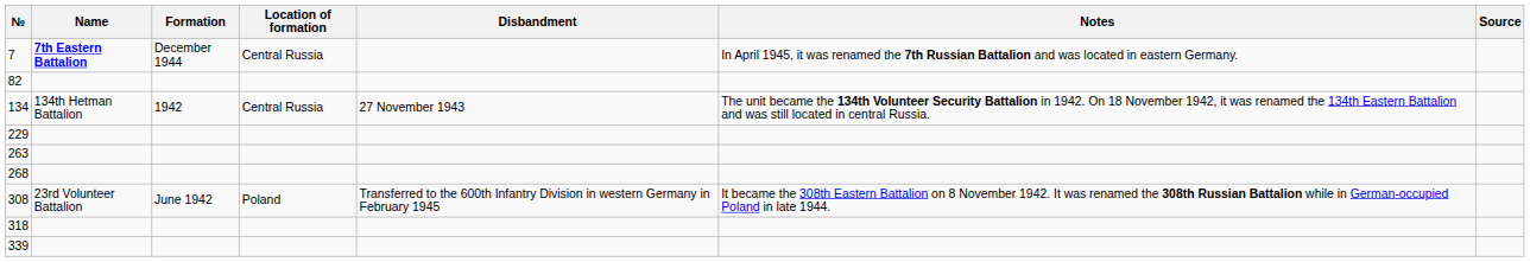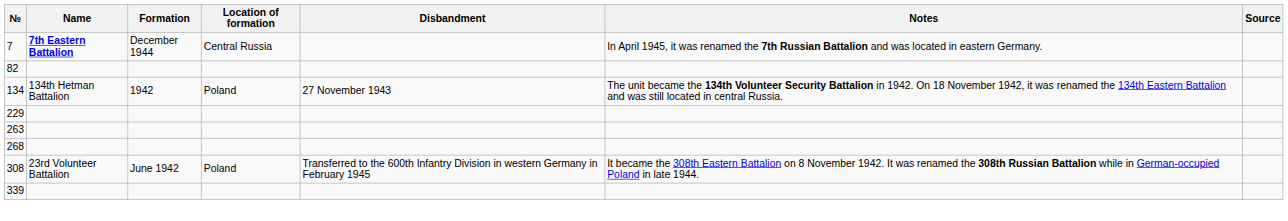 <table class="wikitable sortable">
 <tr>
 <th>№</th>
 <th>Name</th>
 <th>Formation</th>
 <th>Location of formation</th>
 <th>Disbandment</th>
 <th>Notes</th>
 <th>Source</th>
 </tr>
 <tr>
 <td>7</td>
 <td><strong><a href='#'>7th Eastern Battalion</a></strong></td>
 <td>December 1944</td>
 <td>Central Russia</td>
 <td></td>
 <td>In April 1945, it was renamed the <strong>7th Russian Battalion</strong> and was located in eastern Germany.</td>
 <td></td>
 </tr>
 <tr>
 <td>82</td>
 <td></td>
 <td></td>
 <td></td>
 <td></td>
 <td></td>
 <td></td>
 </tr>
 <tr>
 <td>134</td>
 <td>134th Hetman Battalion</td>
 <td>1942</td>
-<td>Central Russia</td>
+<td>Poland</td>
 <td>27 November 1943</td>
 <td>The unit became the <strong>134th Volunteer Security Battalion</strong> in 1942. On 18 November 1942, it was renamed the <a href='#'>134th Eastern Battalion</a> and was still located in central Russia.</td>
 <td></td>
 </tr>
 <tr>
 <td>229</td>
 <td></td>
 <td></td>
 <td></td>
 <td></td>
 <td></td>
 <td></td>
 </tr>
 <tr>
 <td>263</td>
 <td></td>
 <td></td>
 <td></td>
 <td></td>
 <td></td>
 <td></td>
 </tr>
 <tr>
 <td>268</td>
 <td></td>
 <td></td>
 <td></td>
 <td></td>
 <td></td>
 <td></td>
 </tr>
 <tr>
 <td>308</td>
 <td>23rd Volunteer Battalion</td>
 <td>June 1942</td>
 <td>Poland</td>
 <td>Transferred to the 600th Infantry Division in western Germany in February 1945</td>
 <td>It became the <a href='#'>308th Eastern Battalion</a> on 8 November 1942. It was renamed the <strong>308th Russian Battalion</strong> while in <a href='#'>German-occupied Poland</a> in late 1944.</td>
 <td></td>
 </tr>
 <tr>
-<td>318</td>
-<td></td>
-<td></td>
-<td></td>
-<td></td>
-<td></td>
-<td></td>
-</tr>
-<tr>
 <td>339</td>
 <td></td>
 <td></td>
 <td></td>
 <td></td>
 <td></td>
 <td></td>
 </tr>
 </table>
